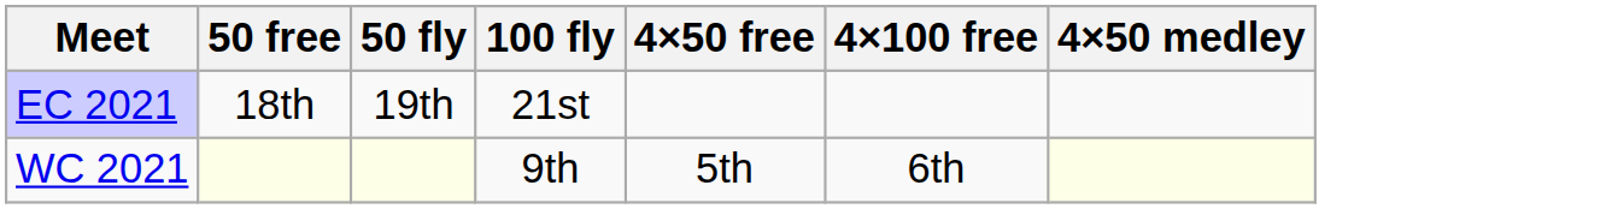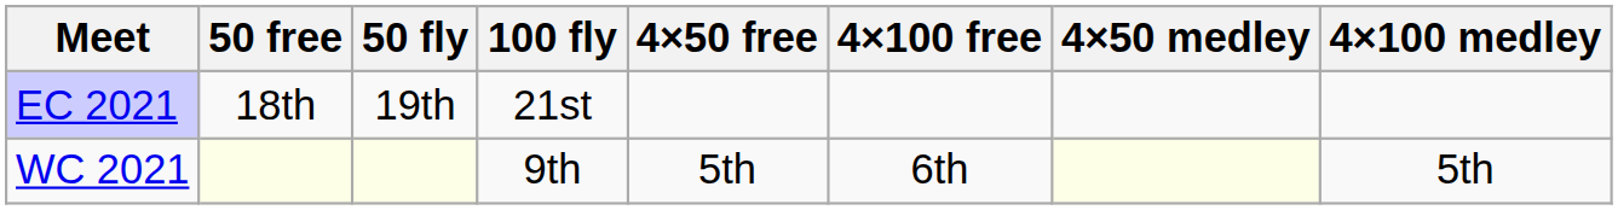 <table class="sortable wikitable">
 <tr>
 <th>Meet</th>
 <th class="unsortable">50 free</th>
 <th class="unsortable">50 fly</th>
 <th class="unsortable">100 fly</th>
 <th class="unsortable">4×50 free</th>
 <th class="unsortable">4×100 free</th>
 <th class="unsortable">4×50 medley</th>
+<th class="unsortable">4×100 medley</th>
 </tr>
 <tr>
 <td style="background:#ccccff"><a href='#'>EC 2021</a></td>
 <td align="center">18th</td>
 <td align="center">19th</td>
 <td align="center">21st</td>
 <td align="center"></td>
 <td></td>
 <td align="center"></td>
+<td></td>
 </tr>
 <tr>
 <td><a href='#'>WC 2021</a></td>
 <td style="background:#fdffe7"></td>
 <td style="background:#fdffe7"></td>
 <td align="center">9th</td>
 <td align="center">5th</td>
 <td align="center">6th</td>
 <td style="background:#fdffe7"></td>
+<td align="center">5th</td>
 </tr>
 </table>
